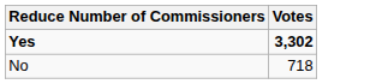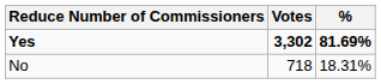 <table class="wikitable">
 <tr>
 <th>Reduce Number of Commissioners</th>
 <th>Votes</th>
+<th>%</th>
 </tr>
 <tr>
 <td><strong>Yes</strong></td>
 <td align="right"><strong>3,302</strong></td>
+<td align="right"><strong>81.69%</strong></td>
 </tr>
 <tr>
 <td>No</td>
 <td align="right">718</td>
+<td align="right">18.31%</td>
 </tr>
 </table>
